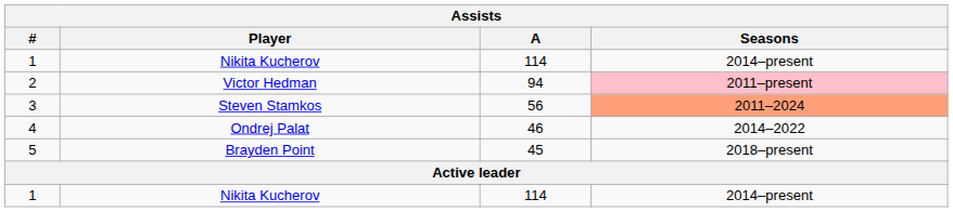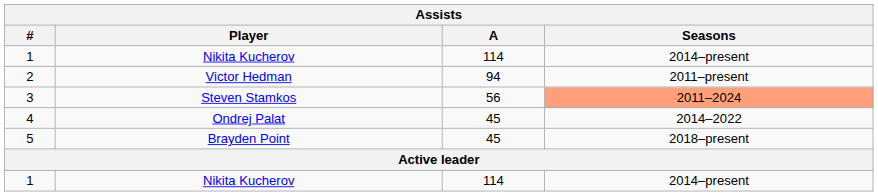 <table class="wikitable" style="text-align: center; font-size: 95%" width="80%">
 <tr>
 <th colspan="4">Assists</th>
 </tr>
 <tr>
 <th>#</th>
 <th>Player</th>
 <th>A</th>
 <th>Seasons</th>
 </tr>
 <tr>
 <td>1</td>
 <td><a href='#'>Nikita Kucherov</a></td>
 <td>114</td>
 <td>2014–present</td>
 </tr>
 <tr>
 <td>2</td>
 <td><a href='#'>Victor Hedman</a></td>
 <td>94</td>
-<td style="background: pink;">2011–present</td>
+<td>2011–present</td>
 </tr>
 <tr>
 <td>3</td>
 <td><a href='#'>Steven Stamkos</a></td>
 <td>56</td>
 <td style="background: lightsalmon;">2011–2024</td>
 </tr>
 <tr>
 <td>4</td>
 <td><a href='#'>Ondrej Palat</a></td>
-<td>46</td>
+<td>45</td>
 <td>2014–2022</td>
 </tr>
 <tr>
 <td>5</td>
 <td><a href='#'>Brayden Point</a></td>
 <td>45</td>
 <td>2018–present</td>
 </tr>
 <tr>
 <th colspan="4">Active leader</th>
 </tr>
 <tr>
 <td>1</td>
 <td><a href='#'>Nikita Kucherov</a></td>
 <td>114</td>
 <td>2014–present</td>
 </tr>
 </table>
